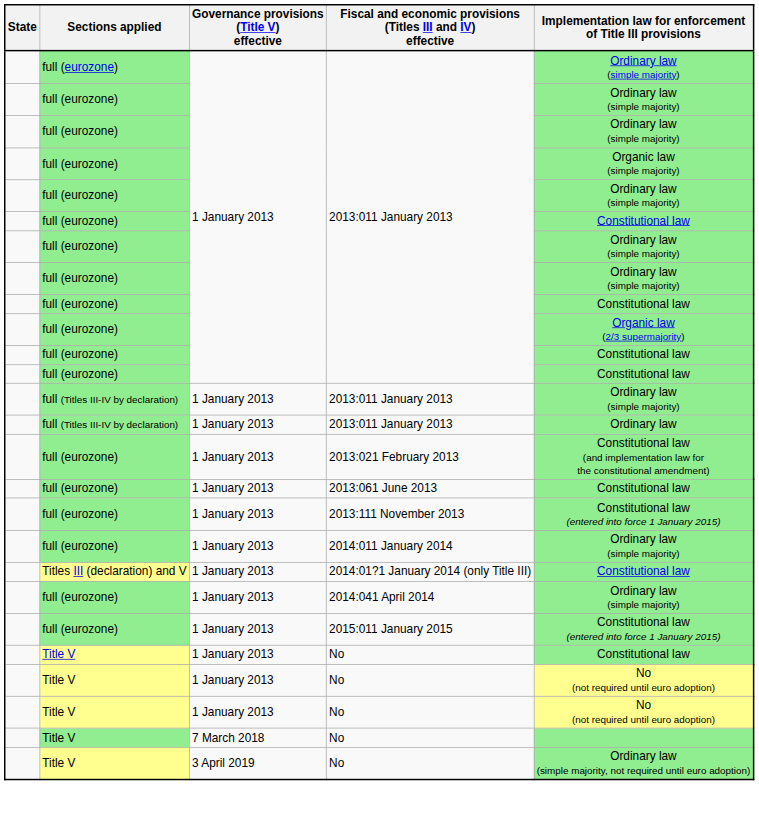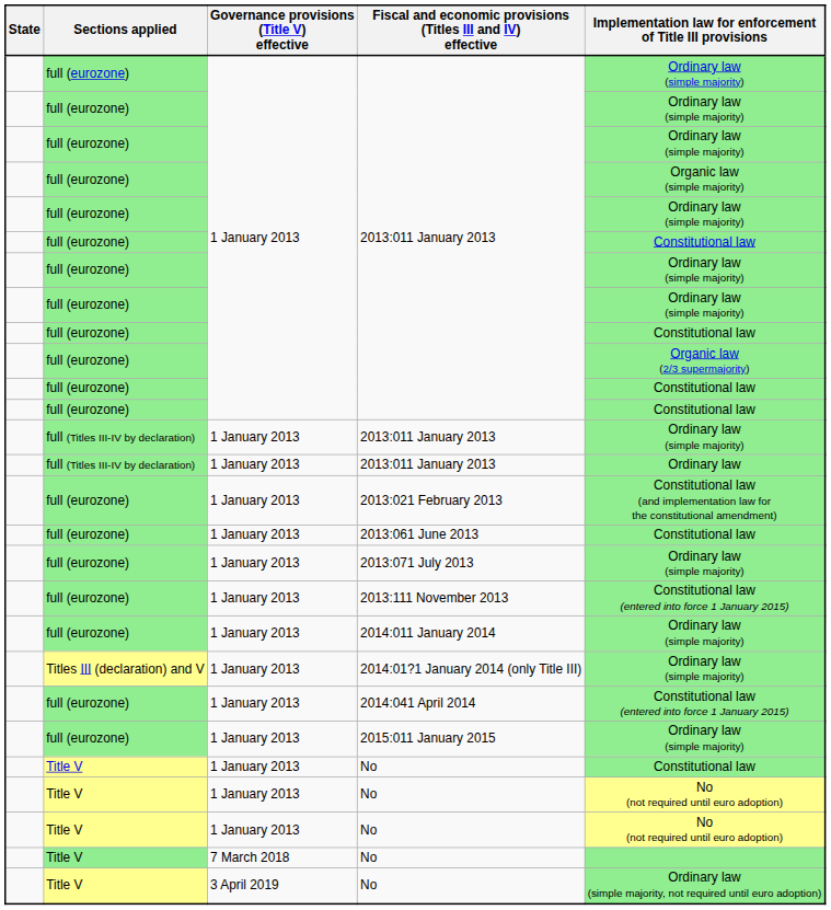 <table class="wikitable sortable" style="border: black 2px solid">
 <tr style="border-bottom:2px solid">
 <th>State</th>
 <th>Sections applied</th>
 <th>Governance provisions<br>(<a href='#'>Title V</a>)<br>effective</th>
 <th>Fiscal and economic provisions<br>(Titles <a href='#'>III</a> and <a href='#'>IV</a>)<br>effective</th>
 <th>Implementation law for enforcement<br> of Title III provisions</th>
 </tr>
 <tr>
 <td><strong></strong></td>
 <td style="background-color:lightgreen">full (<a href='#'>eurozone</a>)</td>
 <td rowspan=12>1 January 2013</td>
 <td rowspan=12><span>2013:01</span>1 January 2013</td>
 <td style="text-align:center; background-color:lightgreen"><a href='#'>Ordinary law</a><br><small>(<a href='#'>simple majority</a>)</small></td>
 </tr>
 <tr>
 <td><strong></strong></td>
 <td style="background-color:lightgreen">full (eurozone)</td>
 <td style="text-align:center; background-color:lightgreen">Ordinary law<br><small>(simple majority)</small></td>
 </tr>
 <tr>
 <td><strong></strong></td>
 <td style="background-color:lightgreen">full (eurozone)</td>
 <td style="text-align:center; background-color:lightgreen">Ordinary law<br><small>(simple majority)</small></td>
 </tr>
 <tr>
 <td><strong></strong></td>
 <td style="background-color:lightgreen">full (eurozone)</td>
 <td style="text-align:center; background-color:lightgreen">Organic law<br><small>(simple majority)</small></td>
 </tr>
 <tr>
 <td><strong></strong></td>
 <td style="background-color:lightgreen">full (eurozone)</td>
 <td style="text-align:center; background-color:lightgreen">Ordinary law<br><small>(simple majority)</small></td>
 </tr>
 <tr>
 <td><strong></strong></td>
 <td style="background-color:lightgreen">full (eurozone)</td>
 <td style="text-align:center; background-color:lightgreen"><a href='#'>Constitutional law</a></td>
 </tr>
 <tr>
 <td><strong></strong></td>
 <td style="background-color:lightgreen">full (eurozone)</td>
 <td style="background-color:lightgreen; text-align:center">Ordinary law<br><small>(simple majority)</small></td>
 </tr>
 <tr>
 <td><strong></strong></td>
 <td style="background-color:lightgreen">full (eurozone)</td>
 <td style="background-color:lightgreen; text-align:center">Ordinary law<br><small>(simple majority)</small></td>
 </tr>
 <tr>
 <td><strong></strong></td>
 <td style="background-color:lightgreen">full (eurozone)</td>
 <td style="background-color:lightgreen; text-align:center">Constitutional law</td>
 </tr>
 <tr>
 <td><strong></strong></td>
 <td style="background-color:lightgreen">full (eurozone)</td>
 <td style="background-color:lightgreen; text-align:center"><a href='#'>Organic law</a><br><small>(<a href='#'>2/3 supermajority</a>)</small></td>
 </tr>
 <tr>
 <td><strong></strong></td>
 <td style="background-color:lightgreen">full (eurozone)</td>
 <td style="background-color:lightgreen; text-align:center">Constitutional law</td>
 </tr>
 <tr>
 <td><strong></strong></td>
 <td style="background-color:lightgreen">full (eurozone)</td>
 <td style="background-color:lightgreen; text-align:center">Constitutional law</td>
 </tr>
 <tr>
 <td><strong></strong></td>
 <td style="background-color:lightgreen">full <small>(Titles III‑IV by declaration)</small></td>
 <td>1 January 2013</td>
 <td><span>2013:01</span>1 January 2013</td>
 <td style="text-align:center; background-color:lightgreen">Ordinary law<br><small>(simple majority)</small></td>
 </tr>
 <tr>
 <td><strong></strong></td>
 <td style="background-color:lightgreen">full <small>(Titles III‑IV by declaration)</small></td>
 <td>1 January 2013</td>
 <td><span>2013:01</span>1 January 2013</td>
 <td style="background-color:lightgreen; text-align:center">Ordinary law</td>
 </tr>
 <tr>
 <td><strong></strong></td>
 <td style="background-color:lightgreen">full (eurozone)</td>
 <td>1 January 2013</td>
 <td><span>2013:02</span>1 February 2013</td>
 <td style="background-color:lightgreen; text-align:center">Constitutional law<br><small>(and implementation law for <br>the constitutional amendment)</small></td>
 </tr>
 <tr>
 <td><strong></strong></td>
 <td style="background-color:lightgreen">full (eurozone)</td>
 <td>1 January 2013</td>
 <td><span>2013:06</span>1 June 2013</td>
 <td style="background-color:lightgreen; text-align:center">Constitutional law</td>
 </tr>
 <tr>
 <td><strong></strong></td>
 <td style="background-color:lightgreen">full (eurozone)</td>
 <td>1 January 2013</td>
+<td><span>2013:07</span>1 July 2013</td>
+<td style="background-color:lightgreen; text-align:center">Ordinary law<br><small>(simple majority)</small></td>
+</tr>
+<tr>
+<td><strong></strong></td>
+<td style="background-color:lightgreen">full (eurozone)</td>
+<td>1 January 2013</td>
 <td><span>2013:11</span>1 November 2013</td>
 <td style="background-color:lightgreen; text-align:center">Constitutional law<br><small><em>(entered into force 1 January 2015)</em></small></td>
 </tr>
 <tr>
 <td><strong></strong></td>
 <td style="background-color:lightgreen">full (eurozone)</td>
 <td>1 January 2013</td>
 <td><span>2014:01</span>1 January 2014</td>
 <td style="background-color:lightgreen; text-align:center">Ordinary law<br><small>(simple majority)</small></td>
 </tr>
 <tr>
 <td><strong></strong></td>
 <td style="background-color:#FFFF90">Titles <a href='#'>III</a> (declaration) and V</td>
 <td>1 January 2013</td>
 <td><span>2014:01?</span>1 January 2014 (only Title III)</td>
-<td style="text-align:center; background-color:lightgreen"><a href='#'>Constitutional law</a></td>
+<td style="background-color:lightgreen; text-align:center">Ordinary law<br><small>(simple majority)</small></td>
 </tr>
 <tr>
 <td><strong></strong></td>
 <td style="background-color:lightgreen">full (eurozone)</td>
 <td>1 January 2013</td>
 <td><span>2014:04</span>1 April 2014</td>
-<td style="background-color:lightgreen; text-align:center">Ordinary law<br><small>(simple majority)</small></td>
+<td style="background-color:lightgreen; text-align:center">Constitutional law<br><small><em>(entered into force 1 January 2015)</em></small></td>
 </tr>
 <tr>
 <td><strong></strong></td>
 <td style="background-color:lightgreen">full (eurozone)</td>
 <td>1 January 2013</td>
 <td><span>2015:01</span>1 January 2015</td>
-<td style="background-color:lightgreen; text-align:center">Constitutional law<br><small><em>(entered into force 1 January 2015)</em></small></td>
+<td style="background-color:lightgreen; text-align:center">Ordinary law<br><small>(simple majority)</small></td>
 </tr>
 <tr>
 <td><strong></strong></td>
 <td style="background-color:#FFFF90"><a href='#'>Title V</a></td>
 <td>1 January 2013</td>
 <td>No</td>
 <td style="background-color:lightgreen; text-align:center">Constitutional law</td>
 </tr>
 <tr>
 <td><strong></strong></td>
 <td style="background-color:#FFFF90">Title V</td>
 <td>1 January 2013</td>
 <td>No</td>
 <td style="background-color:#FFFF90; text-align:center">No<br><small>(not required until euro adoption)</small></td>
 </tr>
 <tr>
 <td><strong></strong></td>
 <td style="background-color:#FFFF90">Title V</td>
 <td>1 January 2013</td>
 <td>No</td>
 <td style="text-align:center; background-color:#FFFF90">No<br><small>(not required until euro adoption)</small></td>
 </tr>
 <tr>
 <td><strong></strong></td>
 <td style="background-color:lightgreen">Title V</td>
 <td>7 March 2018</td>
 <td>No</td>
 <td style="background-color:lightgreen; text-align:center"></td>
 </tr>
 <tr>
 <td style="white-space:nowrap"><strong></strong></td>
 <td style="background-color:#FFFF90">Title V</td>
 <td>3 April 2019</td>
 <td>No</td>
 <td style="background-color:lightgreen; text-align:center">Ordinary law<br><small>(simple majority, not required until euro adoption)</small></td>
 </tr>
 </table>
